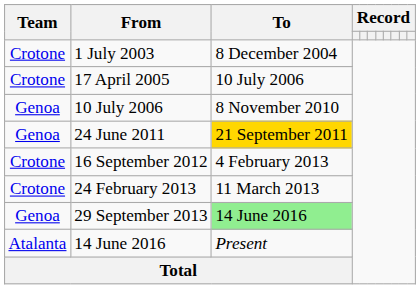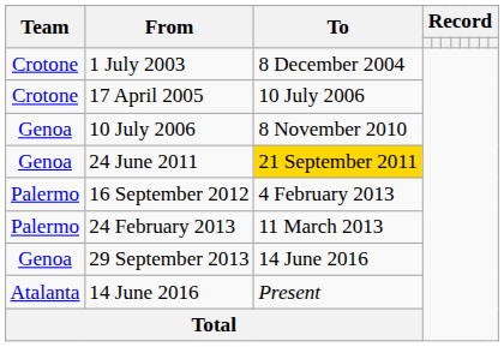 <table class="wikitable" style="text-align: center">
 <tr>
 <th rowspan="2">Team</th>
 <th rowspan="2">From</th>
 <th rowspan="2">To</th>
 <th colspan="8">Record</th>
 </tr>
 <tr>
 <th></th>
 <th></th>
 <th></th>
 <th></th>
 <th></th>
 <th></th>
 <th></th>
 <th></th>
 </tr>
 <tr>
 <td><a href='#'>Crotone</a></td>
 <td align=left>1 July 2003</td>
 <td align=left>8 December 2004<br></td>
 </tr>
 <tr>
 <td><a href='#'>Crotone</a></td>
 <td align=left>17 April 2005</td>
 <td align=left>10 July 2006<br></td>
 </tr>
 <tr>
 <td><a href='#'>Genoa</a></td>
 <td align=left>10 July 2006</td>
 <td align=left>8 November 2010<br></td>
 </tr>
 <tr>
 <td><a href='#'>Genoa</a></td>
 <td align=left>24 June 2011</td>
 <td align=left style="background: gold;">21 September 2011<br></td>
 </tr>
 <tr>
-<td><a href='#'>Crotone</a></td>
+<td><a href='#'>Palermo</a></td>
 <td align=left>16 September 2012</td>
 <td align=left>4 February 2013<br></td>
 </tr>
 <tr>
-<td><a href='#'>Crotone</a></td>
+<td><a href='#'>Palermo</a></td>
 <td align=left>24 February 2013</td>
 <td align=left>11 March 2013<br></td>
 </tr>
 <tr>
 <td><a href='#'>Genoa</a></td>
 <td align=left>29 September 2013</td>
-<td align=left style="background: lightgreen;">14 June 2016<br></td>
+<td align=left>14 June 2016<br></td>
 </tr>
 <tr>
 <td><a href='#'>Atalanta</a></td>
 <td align=left>14 June 2016</td>
 <td align=left><em>Present</em><br></td>
 </tr>
 <tr>
 <th colspan="3">Total<br></th>
 </tr>
 </table>
